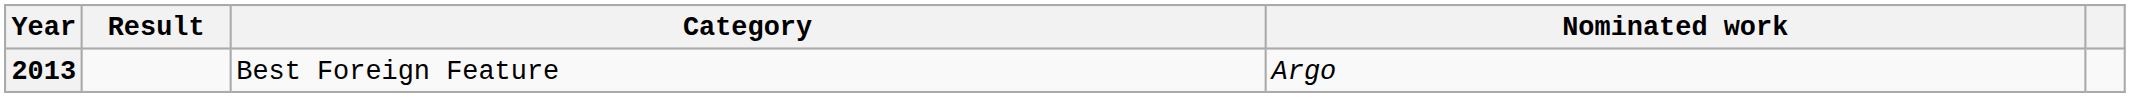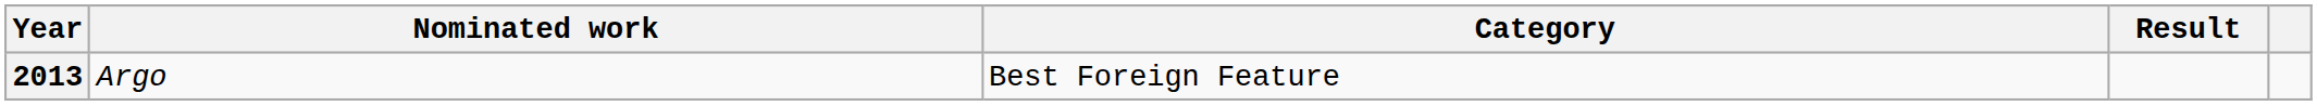 <table class="wikitable">
 <tr>
 <th scope="col" style="width:1em;">Year</th>
+<th scope="col" style="width:30em;">Nominated work</th>
+<th scope="col" style="width:38em;">Category</th>
 <th scope="col" style="width:5em;">Result</th>
-<th scope="col" style="width:38em;">Category</th>
-<th scope="col" style="width:30em;">Nominated work</th>
 <th scope="col" style="width:1em;"></th>
 </tr>
 <tr>
 <th scope="row">2013</th>
+<td><em>Argo</em></td>
+<td>Best Foreign Feature</td>
 <td></td>
-<td>Best Foreign Feature</td>
-<td><em>Argo</em></td>
 <td style="text-align:center;"></td>
 </tr>
 </table>
